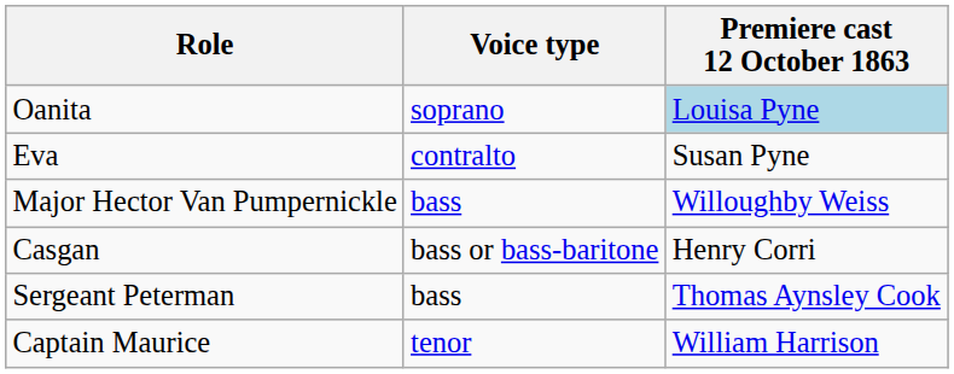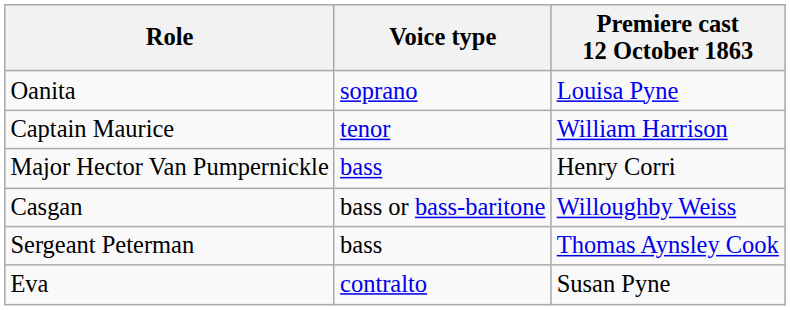 <table class="wikitable">
 <tr>
 <th>Role</th>
 <th>Voice type</th>
 <th>Premiere cast<br>12 October 1863</th>
 </tr>
 <tr>
 <td>Oanita</td>
 <td><a href='#'>soprano</a></td>
-<td style="background: lightblue;"><a href='#'>Louisa Pyne</a></td>
+<td><a href='#'>Louisa Pyne</a></td>
 </tr>
 <tr>
-<td>Eva</td>
-<td><a href='#'>contralto</a></td>
-<td>Susan Pyne</td>
+<td>Captain Maurice</td>
+<td><a href='#'>tenor</a></td>
+<td><a href='#'>William Harrison</a></td>
 </tr>
 <tr>
 <td>Major Hector Van Pumpernickle</td>
 <td><a href='#'>bass</a></td>
-<td><a href='#'>Willoughby Weiss</a></td>
+<td>Henry Corri</td>
 </tr>
 <tr>
 <td>Casgan</td>
 <td>bass or <a href='#'>bass-baritone</a></td>
-<td>Henry Corri</td>
+<td><a href='#'>Willoughby Weiss</a></td>
 </tr>
 <tr>
 <td>Sergeant Peterman</td>
 <td>bass</td>
 <td><a href='#'>Thomas Aynsley Cook</a></td>
 </tr>
 <tr>
-<td>Captain Maurice</td>
-<td><a href='#'>tenor</a></td>
-<td><a href='#'>William Harrison</a></td>
+<td>Eva</td>
+<td><a href='#'>contralto</a></td>
+<td>Susan Pyne</td>
 </tr>
 </table>
